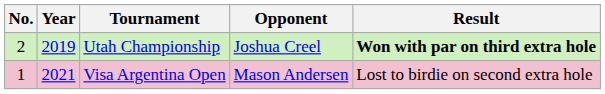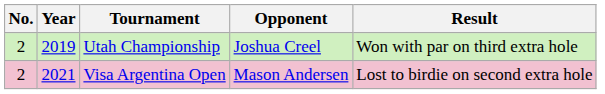 <table class="wikitable" style="font-size:95%;">
 <tr>
 <th>No.</th>
 <th>Year</th>
 <th>Tournament</th>
 <th>Opponent</th>
 <th>Result</th>
 </tr>
 <tr style="background:#D0F0C0;">
 <td align=center>2</td>
 <td><a href='#'>2019</a></td>
 <td><a href='#'>Utah Championship</a></td>
 <td> <a href='#'>Joshua Creel</a></td>
-<td><strong>Won with par on third extra hole</strong></td>
+<td>Won with par on third extra hole</td>
 </tr>
 <tr style="background:#F2C1D1;">
-<td align=center>1</td>
+<td align=center>2</td>
 <td><a href='#'>2021</a></td>
 <td><a href='#'>Visa Argentina Open</a></td>
 <td> <a href='#'>Mason Andersen</a></td>
 <td>Lost to birdie on second extra hole</td>
 </tr>
 </table>
